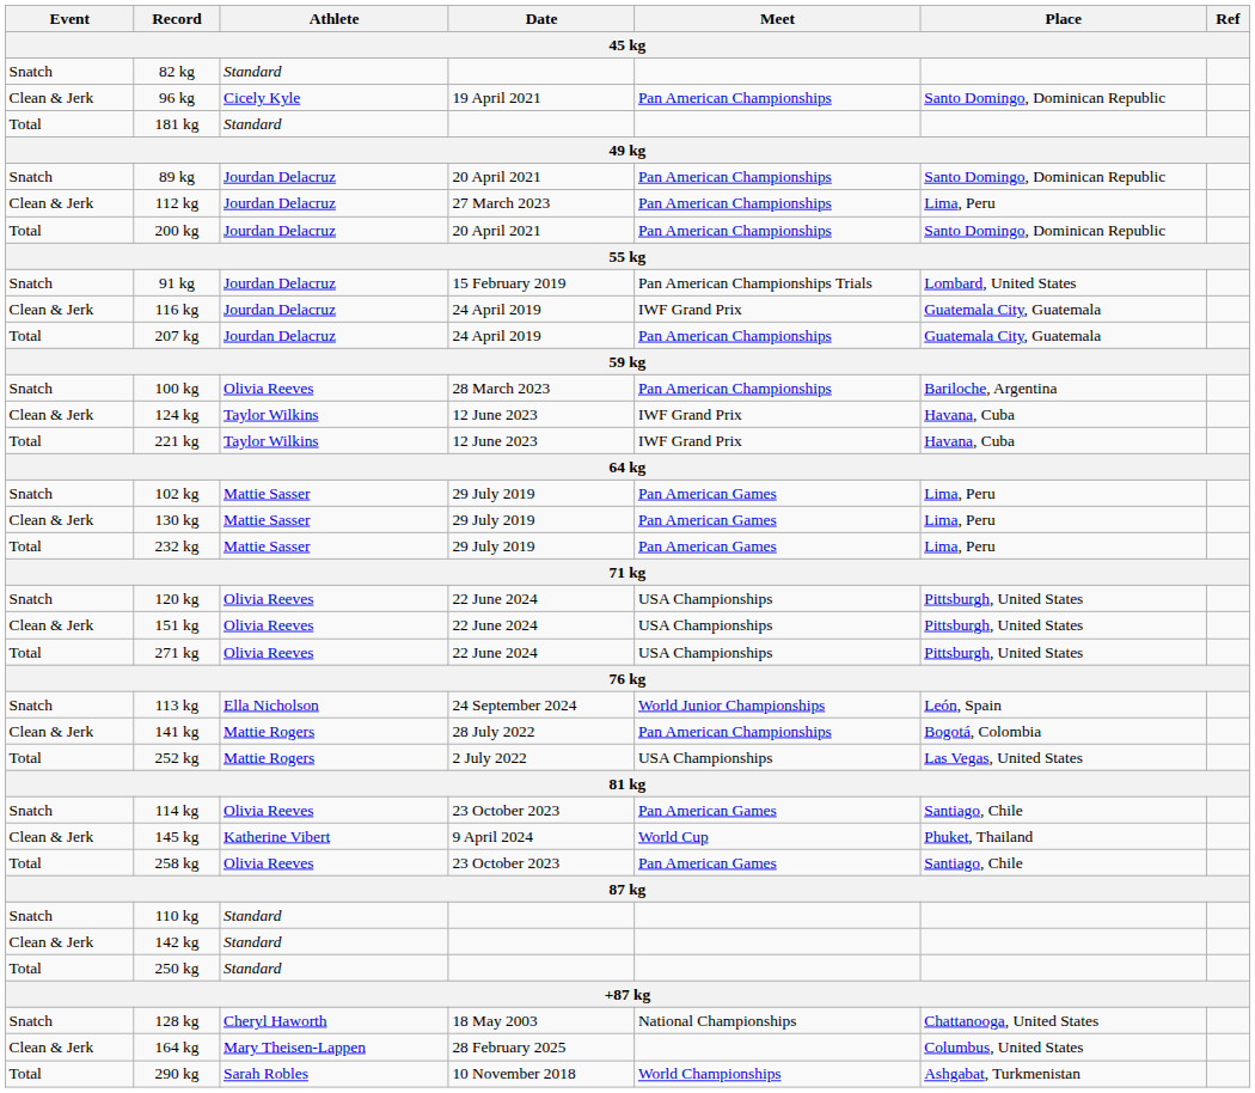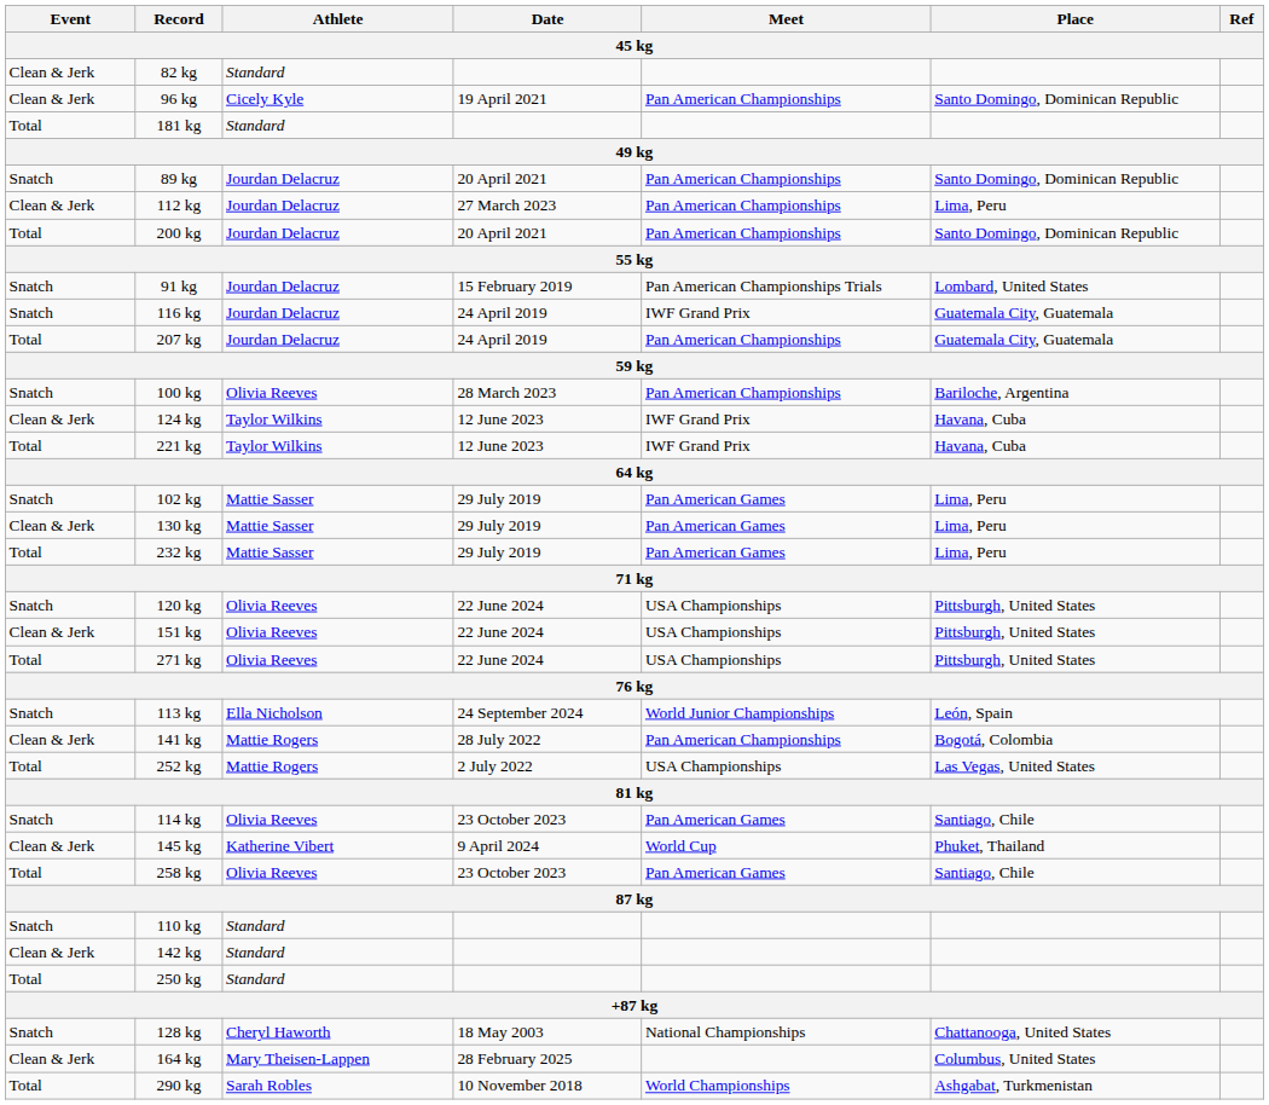 <table class="wikitable" style="font-size:95%;">
 <tr>
 <th width=9%>Event</th>
 <th width=6%>Record</th>
 <th width=16%>Athlete</th>
 <th width=13%>Date</th>
 <th width=20%>Meet</th>
 <th width=20%>Place</th>
 <th width=3%>Ref</th>
 </tr>
 <tr bgcolor="#DDDDDD">
 <th colspan="7">45 kg</th>
 </tr>
 <tr>
-<td>Snatch</td>
+<td>Clean & Jerk</td>
 <td align=center>82 kg</td>
 <td><em>Standard</em></td>
 <td></td>
 <td></td>
 <td></td>
 <td></td>
 </tr>
 <tr>
 <td>Clean & Jerk</td>
 <td align=center>96 kg</td>
 <td><a href='#'>Cicely Kyle</a></td>
 <td>19 April 2021</td>
 <td><a href='#'>Pan American Championships</a></td>
 <td><a href='#'>Santo Domingo</a>, Dominican Republic</td>
 <td></td>
 </tr>
 <tr>
 <td>Total</td>
 <td align=center>181 kg</td>
 <td><em>Standard</em></td>
 <td></td>
 <td></td>
 <td></td>
 <td></td>
 </tr>
 <tr bgcolor="#DDDDDD">
 <th colspan="7">49 kg</th>
 </tr>
 <tr>
 <td>Snatch</td>
 <td align=center>89 kg</td>
 <td><a href='#'>Jourdan Delacruz</a></td>
 <td>20 April 2021</td>
 <td><a href='#'>Pan American Championships</a></td>
 <td><a href='#'>Santo Domingo</a>, Dominican Republic</td>
 <td></td>
 </tr>
 <tr>
 <td>Clean & Jerk</td>
 <td align=center>112 kg</td>
 <td><a href='#'>Jourdan Delacruz</a></td>
 <td>27 March 2023</td>
 <td><a href='#'>Pan American Championships</a></td>
 <td><a href='#'>Lima</a>, Peru</td>
 <td></td>
 </tr>
 <tr>
 <td>Total</td>
 <td align=center>200 kg</td>
 <td><a href='#'>Jourdan Delacruz</a></td>
 <td>20 April 2021</td>
 <td><a href='#'>Pan American Championships</a></td>
 <td><a href='#'>Santo Domingo</a>, Dominican Republic</td>
 <td></td>
 </tr>
 <tr bgcolor="#DDDDDD">
 <th colspan="7">55 kg</th>
 </tr>
 <tr>
 <td>Snatch</td>
 <td align=center>91 kg</td>
 <td><a href='#'>Jourdan Delacruz</a></td>
 <td>15 February 2019</td>
 <td>Pan American Championships Trials</td>
 <td><a href='#'>Lombard</a>, United States</td>
 <td></td>
 </tr>
 <tr>
-<td>Clean & Jerk</td>
+<td>Snatch</td>
 <td align=center>116 kg</td>
 <td><a href='#'>Jourdan Delacruz</a></td>
 <td>24 April 2019</td>
 <td>IWF Grand Prix</td>
 <td><a href='#'>Guatemala City</a>, Guatemala</td>
 <td></td>
 </tr>
 <tr>
 <td>Total</td>
 <td align=center>207 kg</td>
 <td><a href='#'>Jourdan Delacruz</a></td>
 <td>24 April 2019</td>
 <td><a href='#'>Pan American Championships</a></td>
 <td><a href='#'>Guatemala City</a>, Guatemala</td>
 <td></td>
 </tr>
 <tr bgcolor="#DDDDDD">
 <th colspan="7">59 kg</th>
 </tr>
 <tr>
 <td>Snatch</td>
 <td align=center>100 kg</td>
 <td><a href='#'>Olivia Reeves</a></td>
 <td>28 March 2023</td>
 <td><a href='#'>Pan American Championships</a></td>
 <td><a href='#'>Bariloche</a>, Argentina</td>
 <td></td>
 </tr>
 <tr>
 <td>Clean & Jerk</td>
 <td align=center>124 kg</td>
 <td><a href='#'>Taylor Wilkins</a></td>
 <td>12 June 2023</td>
 <td>IWF Grand Prix</td>
 <td><a href='#'>Havana</a>, Cuba</td>
 <td></td>
 </tr>
 <tr>
 <td>Total</td>
 <td align=center>221 kg</td>
 <td><a href='#'>Taylor Wilkins</a></td>
 <td>12 June 2023</td>
 <td>IWF Grand Prix</td>
 <td><a href='#'>Havana</a>, Cuba</td>
 <td></td>
 </tr>
 <tr bgcolor="#DDDDDD">
 <th colspan="7">64 kg</th>
 </tr>
 <tr>
 <td>Snatch</td>
 <td align=center>102 kg</td>
 <td><a href='#'>Mattie Sasser</a></td>
 <td>29 July 2019</td>
 <td><a href='#'>Pan American Games</a></td>
 <td><a href='#'>Lima</a>, Peru</td>
 <td></td>
 </tr>
 <tr>
 <td>Clean & Jerk</td>
 <td align=center>130 kg</td>
 <td><a href='#'>Mattie Sasser</a></td>
 <td>29 July 2019</td>
 <td><a href='#'>Pan American Games</a></td>
 <td><a href='#'>Lima</a>, Peru</td>
 <td></td>
 </tr>
 <tr>
 <td>Total</td>
 <td align=center>232 kg</td>
 <td><a href='#'>Mattie Sasser</a></td>
 <td>29 July 2019</td>
 <td><a href='#'>Pan American Games</a></td>
 <td><a href='#'>Lima</a>, Peru</td>
 <td></td>
 </tr>
 <tr bgcolor="#DDDDDD">
 <th colspan="7">71 kg</th>
 </tr>
 <tr>
 <td>Snatch</td>
 <td align="center">120 kg</td>
 <td><a href='#'>Olivia Reeves</a></td>
 <td>22 June 2024</td>
 <td>USA Championships</td>
 <td><a href='#'>Pittsburgh</a>, United States</td>
 <td></td>
 </tr>
 <tr>
 <td>Clean & Jerk</td>
 <td align="center">151 kg</td>
 <td><a href='#'>Olivia Reeves</a></td>
 <td>22 June 2024</td>
 <td>USA Championships</td>
 <td><a href='#'>Pittsburgh</a>, United States</td>
 <td></td>
 </tr>
 <tr>
 <td>Total</td>
 <td align="center">271 kg</td>
 <td><a href='#'>Olivia Reeves</a></td>
 <td>22 June 2024</td>
 <td>USA Championships</td>
 <td><a href='#'>Pittsburgh</a>, United States</td>
 <td></td>
 </tr>
 <tr bgcolor="#DDDDDD">
 <th colspan="7">76 kg</th>
 </tr>
 <tr>
 <td>Snatch</td>
 <td align=center>113 kg</td>
 <td><a href='#'>Ella Nicholson</a></td>
 <td>24 September 2024</td>
 <td><a href='#'>World Junior Championships</a></td>
 <td><a href='#'>León</a>, Spain</td>
 <td></td>
 </tr>
 <tr>
 <td>Clean & Jerk</td>
 <td align=center>141 kg</td>
 <td><a href='#'>Mattie Rogers</a></td>
 <td>28 July 2022</td>
 <td><a href='#'>Pan American Championships</a></td>
 <td><a href='#'>Bogotá</a>, Colombia</td>
 <td></td>
 </tr>
 <tr>
 <td>Total</td>
 <td align=center>252 kg</td>
 <td><a href='#'>Mattie Rogers</a></td>
 <td>2 July 2022</td>
 <td>USA Championships</td>
 <td><a href='#'>Las Vegas</a>, United States</td>
 <td></td>
 </tr>
 <tr bgcolor="#DDDDDD">
 <th colspan="7">81 kg</th>
 </tr>
 <tr>
 <td>Snatch</td>
 <td align=center>114 kg</td>
 <td><a href='#'>Olivia Reeves</a></td>
 <td>23 October 2023</td>
 <td><a href='#'>Pan American Games</a></td>
 <td><a href='#'>Santiago</a>, Chile</td>
 <td></td>
 </tr>
 <tr>
 <td>Clean & Jerk</td>
 <td align=center>145 kg</td>
 <td><a href='#'>Katherine Vibert</a></td>
 <td>9 April 2024</td>
 <td><a href='#'>World Cup</a></td>
 <td><a href='#'>Phuket</a>, Thailand</td>
 <td></td>
 </tr>
 <tr>
 <td>Total</td>
 <td align=center>258 kg</td>
 <td><a href='#'>Olivia Reeves</a></td>
 <td>23 October 2023</td>
 <td><a href='#'>Pan American Games</a></td>
 <td><a href='#'>Santiago</a>, Chile</td>
 <td></td>
 </tr>
 <tr bgcolor="#DDDDDD">
 <th colspan="7">87 kg</th>
 </tr>
 <tr>
 <td>Snatch</td>
 <td align=center>110 kg</td>
 <td><em>Standard</em></td>
 <td></td>
 <td></td>
 <td></td>
 <td></td>
 </tr>
 <tr>
 <td>Clean & Jerk</td>
 <td align=center>142 kg</td>
 <td><em>Standard</em></td>
 <td></td>
 <td></td>
 <td></td>
 <td></td>
 </tr>
 <tr>
 <td>Total</td>
 <td align=center>250 kg</td>
 <td><em>Standard</em></td>
 <td></td>
 <td></td>
 <td></td>
 <td></td>
 </tr>
 <tr bgcolor="#DDDDDD">
 <th colspan="7">+87 kg</th>
 </tr>
 <tr>
 <td>Snatch</td>
 <td align=center>128 kg</td>
 <td><a href='#'>Cheryl Haworth</a></td>
 <td>18 May 2003</td>
 <td>National Championships</td>
 <td><a href='#'>Chattanooga</a>, United States</td>
 <td></td>
 </tr>
 <tr>
 <td>Clean & Jerk</td>
 <td align=center>164 kg</td>
 <td><a href='#'>Mary Theisen-Lappen</a></td>
 <td>28 February 2025</td>
 <td></td>
 <td><a href='#'>Columbus</a>, United States</td>
 <td></td>
 </tr>
 <tr>
 <td>Total</td>
 <td align=center>290 kg</td>
 <td><a href='#'>Sarah Robles</a></td>
 <td>10 November 2018</td>
 <td><a href='#'>World Championships</a></td>
 <td><a href='#'>Ashgabat</a>, Turkmenistan</td>
 <td></td>
 </tr>
 </table>
